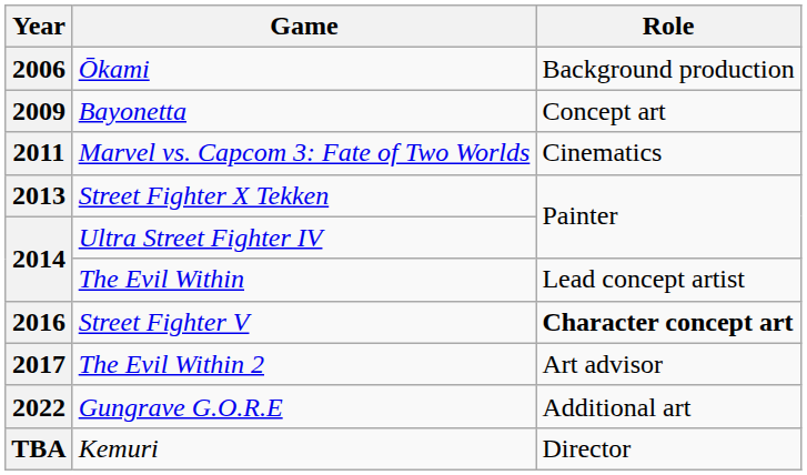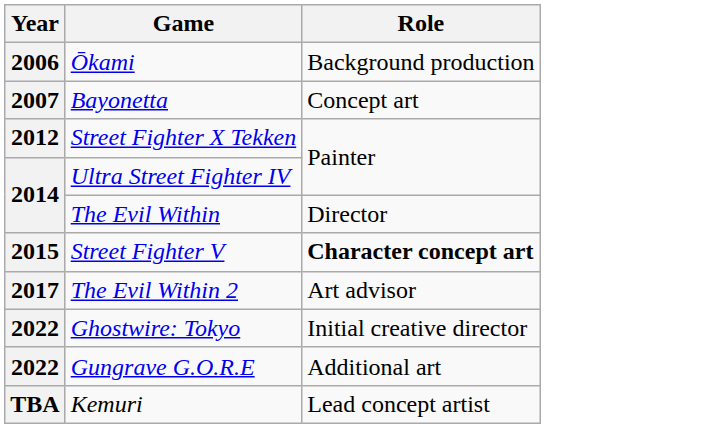 <table class="wikitable" width="auto">
 <tr>
 <th>Year</th>
 <th>Game</th>
 <th>Role</th>
 </tr>
 <tr>
 <th>2006</th>
 <td><em><a href='#'>Ōkami</a></em></td>
 <td>Background production</td>
 </tr>
 <tr>
-<th>2009</th>
+<th>2007</th>
 <td><em><a href='#'>Bayonetta</a></em></td>
 <td>Concept art</td>
 </tr>
 <tr>
-<th>2011</th>
-<td><em><a href='#'>Marvel vs. Capcom 3: Fate of Two Worlds</a></em></td>
-<td>Cinematics</td>
-</tr>
-<tr>
-<th>2013</th>
+<th>2012</th>
 <td><em><a href='#'>Street Fighter X Tekken</a></em></td>
 <td rowspan="2">Painter</td>
 </tr>
 <tr>
 <th rowspan="2">2014</th>
 <td><em><a href='#'>Ultra Street Fighter IV</a></em></td>
 </tr>
 <tr>
 <td><em><a href='#'>The Evil Within</a></em></td>
-<td>Lead concept artist</td>
+<td>Director</td>
 </tr>
 <tr>
-<th>2016</th>
+<th>2015</th>
 <td><em><a href='#'>Street Fighter V</a></em></td>
 <td><strong>Character concept art</strong></td>
 </tr>
 <tr>
 <th>2017</th>
 <td><em><a href='#'>The Evil Within 2</a></em></td>
 <td>Art advisor</td>
 </tr>
 <tr>
 <th>2022</th>
+<td><em><a href='#'>Ghostwire: Tokyo</a></em></td>
+<td>Initial creative director</td>
+</tr>
+<tr>
+<th>2022</th>
 <td><em><a href='#'>Gungrave G.O.R.E</a></em></td>
 <td>Additional art</td>
 </tr>
 <tr>
 <th>TBA</th>
 <td><em>Kemuri</em></td>
-<td>Director</td>
+<td>Lead concept artist</td>
 </tr>
 </table>
